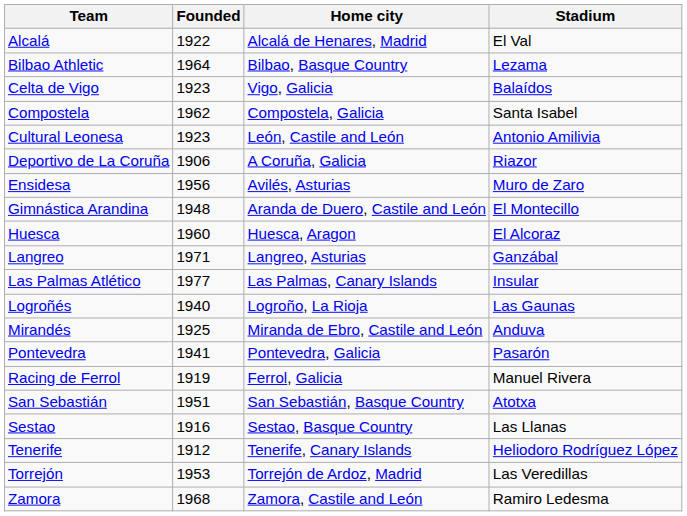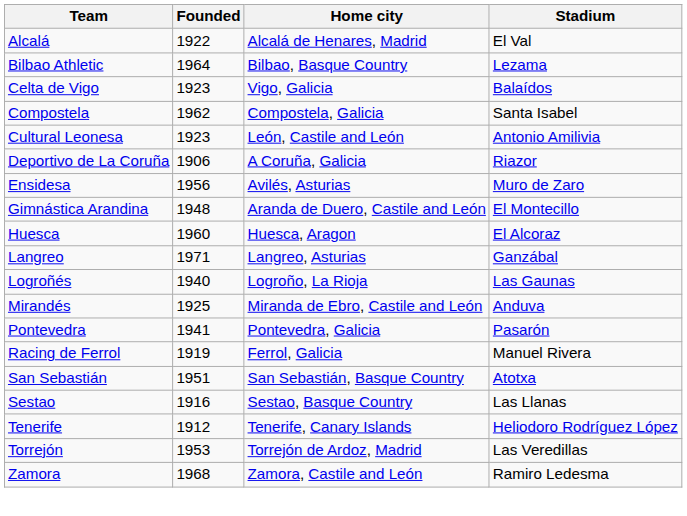 <table class="wikitable sortable">
 <tr>
 <th>Team</th>
 <th>Founded</th>
 <th>Home city</th>
 <th>Stadium</th>
 </tr>
 <tr>
 <td><a href='#'>Alcalá</a></td>
 <td>1922</td>
 <td><a href='#'>Alcalá de Henares</a>, <a href='#'>Madrid</a></td>
 <td>El Val</td>
 </tr>
 <tr>
 <td><a href='#'>Bilbao Athletic</a></td>
 <td>1964</td>
 <td><a href='#'>Bilbao</a>, <a href='#'>Basque Country</a></td>
 <td><a href='#'>Lezama</a></td>
 </tr>
 <tr>
 <td><a href='#'>Celta de Vigo</a></td>
 <td>1923</td>
 <td><a href='#'>Vigo</a>, <a href='#'>Galicia</a></td>
 <td><a href='#'>Balaídos</a></td>
 </tr>
 <tr>
 <td><a href='#'>Compostela</a></td>
 <td>1962</td>
 <td><a href='#'>Compostela</a>, <a href='#'>Galicia</a></td>
 <td>Santa Isabel</td>
 </tr>
 <tr>
 <td><a href='#'>Cultural Leonesa</a></td>
 <td>1923</td>
 <td><a href='#'>León</a>, <a href='#'>Castile and León</a></td>
 <td><a href='#'>Antonio Amilivia</a></td>
 </tr>
 <tr>
 <td><a href='#'>Deportivo de La Coruña</a></td>
 <td>1906</td>
 <td><a href='#'>A Coruña</a>, <a href='#'>Galicia</a></td>
 <td><a href='#'>Riazor</a></td>
 </tr>
 <tr>
 <td><a href='#'>Ensidesa</a></td>
 <td>1956</td>
 <td><a href='#'>Avilés</a>, <a href='#'>Asturias</a></td>
 <td><a href='#'>Muro de Zaro</a></td>
 </tr>
 <tr>
 <td><a href='#'>Gimnástica Arandina</a></td>
 <td>1948</td>
 <td><a href='#'>Aranda de Duero</a>, <a href='#'>Castile and León</a></td>
 <td><a href='#'>El Montecillo</a></td>
 </tr>
 <tr>
 <td><a href='#'>Huesca</a></td>
 <td>1960</td>
 <td><a href='#'>Huesca</a>, <a href='#'>Aragon</a></td>
 <td><a href='#'>El Alcoraz</a></td>
 </tr>
 <tr>
 <td><a href='#'>Langreo</a></td>
 <td>1971</td>
 <td><a href='#'>Langreo</a>, <a href='#'>Asturias</a></td>
 <td><a href='#'>Ganzábal</a></td>
 </tr>
 <tr>
-<td><a href='#'>Las Palmas Atlético</a></td>
-<td>1977</td>
-<td><a href='#'>Las Palmas</a>, <a href='#'>Canary Islands</a></td>
-<td><a href='#'>Insular</a></td>
-</tr>
-<tr>
 <td><a href='#'>Logroñés</a></td>
 <td>1940</td>
 <td><a href='#'>Logroño</a>, <a href='#'>La Rioja</a></td>
 <td><a href='#'>Las Gaunas</a></td>
 </tr>
 <tr>
 <td><a href='#'>Mirandés</a></td>
 <td>1925</td>
 <td><a href='#'>Miranda de Ebro</a>, <a href='#'>Castile and León</a></td>
 <td><a href='#'>Anduva</a></td>
 </tr>
 <tr>
 <td><a href='#'>Pontevedra</a></td>
 <td>1941</td>
 <td><a href='#'>Pontevedra</a>, <a href='#'>Galicia</a></td>
 <td><a href='#'>Pasarón</a></td>
 </tr>
 <tr>
 <td><a href='#'>Racing de Ferrol</a></td>
 <td>1919</td>
 <td><a href='#'>Ferrol</a>, <a href='#'>Galicia</a></td>
 <td>Manuel Rivera</td>
 </tr>
 <tr>
 <td><a href='#'>San Sebastián</a></td>
 <td>1951</td>
 <td><a href='#'>San Sebastián</a>, <a href='#'>Basque Country</a></td>
 <td><a href='#'>Atotxa</a></td>
 </tr>
 <tr>
 <td><a href='#'>Sestao</a></td>
 <td>1916</td>
 <td><a href='#'>Sestao</a>, <a href='#'>Basque Country</a></td>
 <td>Las Llanas</td>
 </tr>
 <tr>
 <td><a href='#'>Tenerife</a></td>
 <td>1912</td>
 <td><a href='#'>Tenerife</a>, <a href='#'>Canary Islands</a></td>
 <td><a href='#'>Heliodoro Rodríguez López</a></td>
 </tr>
 <tr>
 <td><a href='#'>Torrejón</a></td>
 <td>1953</td>
 <td><a href='#'>Torrejón de Ardoz</a>, <a href='#'>Madrid</a></td>
 <td>Las Veredillas</td>
 </tr>
 <tr>
 <td><a href='#'>Zamora</a></td>
 <td>1968</td>
 <td><a href='#'>Zamora</a>, <a href='#'>Castile and León</a></td>
 <td>Ramiro Ledesma</td>
 </tr>
 </table>
